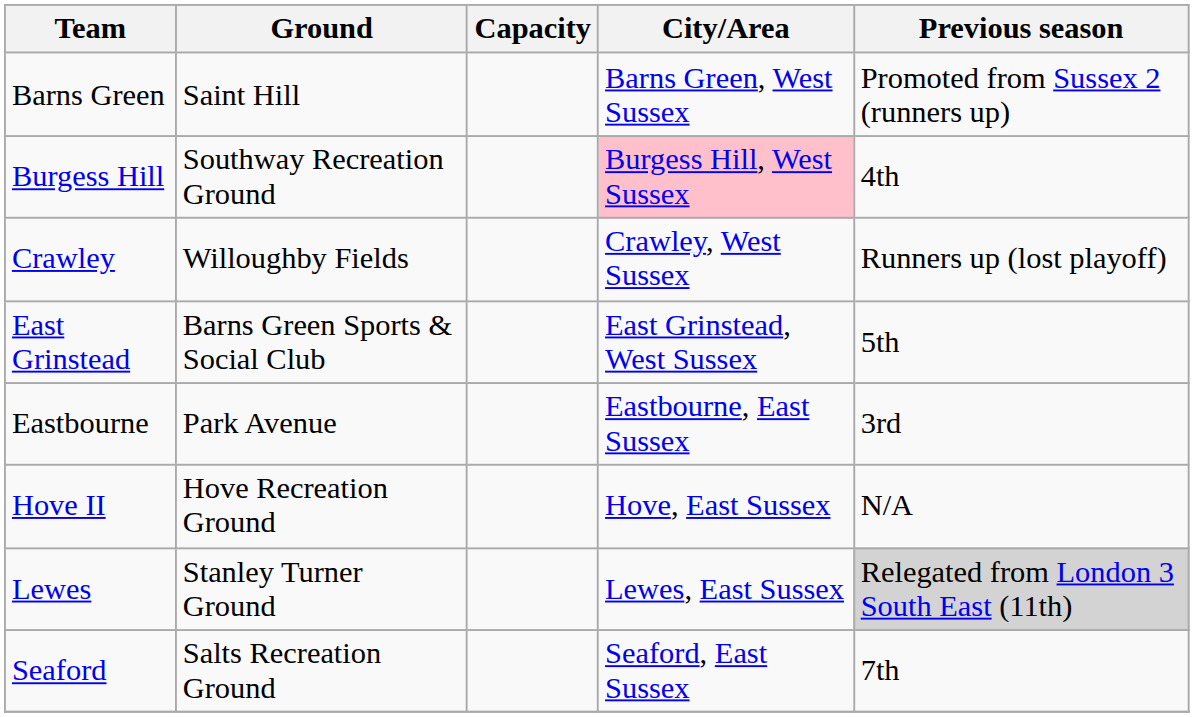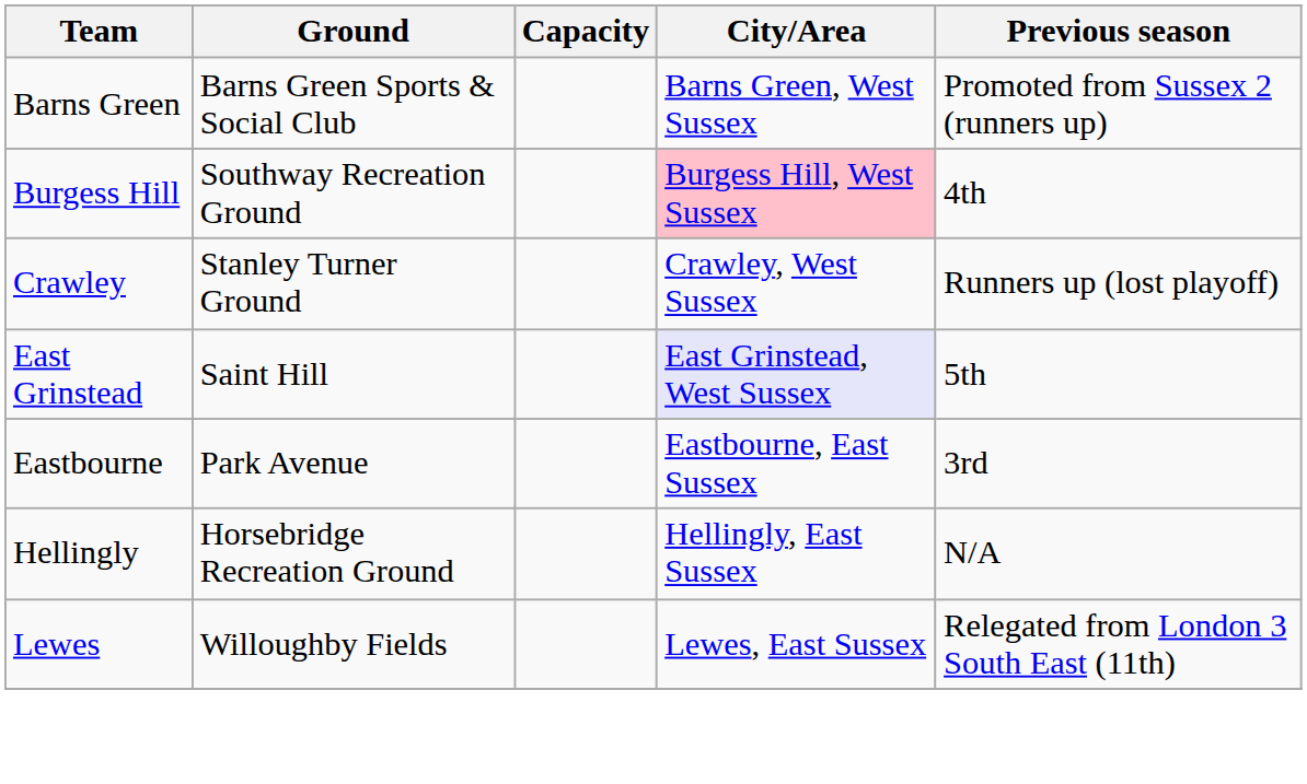 <table class="wikitable sortable" width=100%>
 <tr>
 <th>Team</th>
 <th>Ground</th>
 <th>Capacity</th>
 <th>City/Area</th>
 <th>Previous season</th>
 </tr>
 <tr>
 <td>Barns Green</td>
-<td>Saint Hill</td>
+<td>Barns Green Sports & Social Club</td>
 <td></td>
 <td><a href='#'>Barns Green</a>, <a href='#'>West Sussex</a></td>
 <td>Promoted from <a href='#'>Sussex 2</a> (runners up)</td>
 </tr>
 <tr>
 <td><a href='#'>Burgess Hill</a></td>
 <td>Southway Recreation Ground</td>
 <td></td>
 <td style="background: pink;"><a href='#'>Burgess Hill</a>, <a href='#'>West Sussex</a></td>
 <td>4th</td>
 </tr>
 <tr>
 <td><a href='#'>Crawley</a></td>
-<td>Willoughby Fields</td>
+<td>Stanley Turner Ground</td>
 <td></td>
 <td><a href='#'>Crawley</a>, <a href='#'>West Sussex</a></td>
 <td>Runners up (lost playoff)</td>
 </tr>
 <tr>
 <td><a href='#'>East Grinstead</a></td>
-<td>Barns Green Sports & Social Club</td>
+<td>Saint Hill</td>
 <td></td>
-<td><a href='#'>East Grinstead</a>, <a href='#'>West Sussex</a></td>
+<td style="background: lavender;"><a href='#'>East Grinstead</a>, <a href='#'>West Sussex</a></td>
 <td>5th</td>
 </tr>
 <tr>
 <td>Eastbourne</td>
 <td>Park Avenue</td>
 <td></td>
 <td><a href='#'>Eastbourne</a>, <a href='#'>East Sussex</a></td>
 <td>3rd</td>
 </tr>
 <tr>
-<td><a href='#'>Hove II</a></td>
-<td>Hove Recreation Ground</td>
+<td>Hellingly</td>
+<td>Horsebridge Recreation Ground</td>
 <td></td>
-<td><a href='#'>Hove</a>, <a href='#'>East Sussex</a></td>
+<td><a href='#'>Hellingly</a>, <a href='#'>East Sussex</a></td>
 <td>N/A</td>
 </tr>
 <tr>
 <td><a href='#'>Lewes</a></td>
-<td>Stanley Turner Ground</td>
+<td>Willoughby Fields</td>
 <td></td>
 <td><a href='#'>Lewes</a>, <a href='#'>East Sussex</a></td>
-<td style="background: lightgrey;">Relegated from <a href='#'>London 3 South East</a> (11th)</td>
-</tr>
-<tr>
-<td><a href='#'>Seaford</a></td>
-<td>Salts Recreation Ground</td>
-<td></td>
-<td><a href='#'>Seaford</a>, <a href='#'>East Sussex</a></td>
-<td>7th</td>
+<td>Relegated from <a href='#'>London 3 South East</a> (11th)</td>
 </tr>
 <tr>
 </tr>
 </table>
